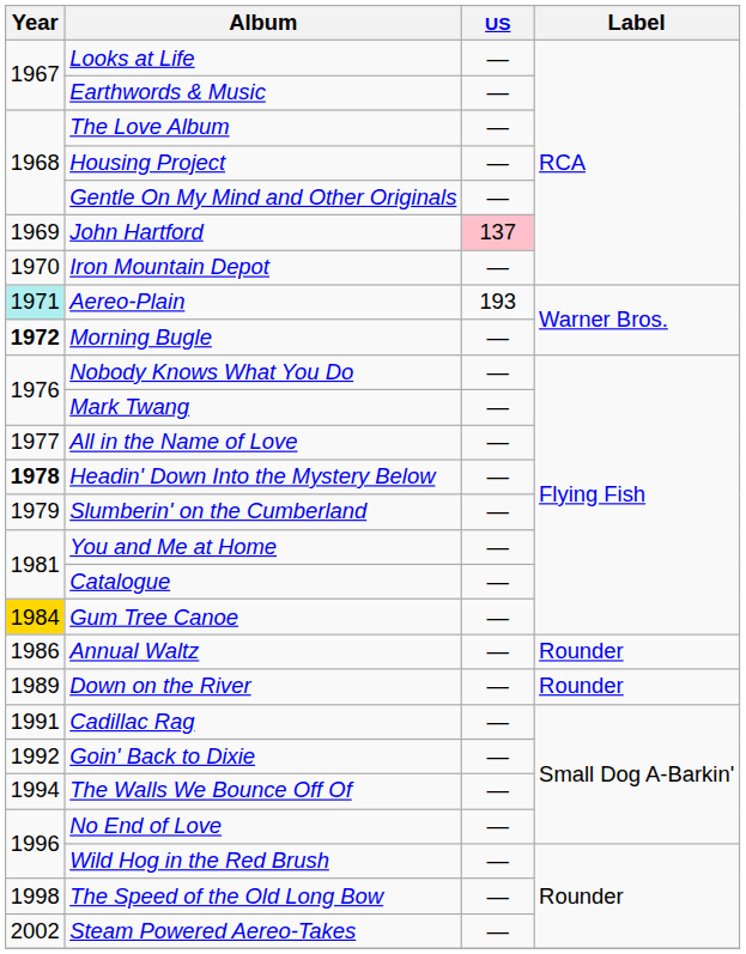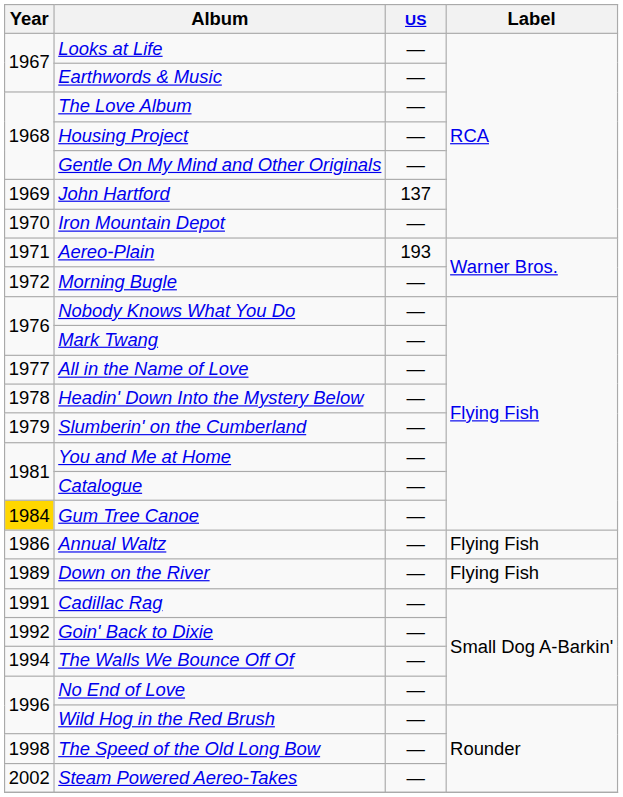 <table class="wikitable" style="text-align:center;">
 <tr>
 <th>Year</th>
 <th>Album</th>
 <th width="45"><small><a href='#'>US</a></small></th>
 <th>Label</th>
 </tr>
 <tr>
 <td rowspan=2>1967</td>
 <td align=left><em><a href='#'>Looks at Life</a></em></td>
 <td>—</td>
 <td align=left rowspan=7><a href='#'>RCA</a></td>
 </tr>
 <tr>
 <td align=left><em><a href='#'>Earthwords & Music</a></em></td>
 <td>—</td>
 </tr>
 <tr>
 <td rowspan=3>1968</td>
 <td align=left><em><a href='#'>The Love Album</a></em></td>
 <td>—</td>
 </tr>
 <tr>
 <td align=left><em><a href='#'>Housing Project</a></em></td>
 <td>—</td>
 </tr>
 <tr>
 <td align=left><em><a href='#'>Gentle On My Mind and Other Originals</a></em></td>
 <td>—</td>
 </tr>
 <tr>
 <td>1969</td>
 <td align=left><em><a href='#'>John Hartford</a></em></td>
-<td style="background: pink;">137</td>
+<td>137</td>
 </tr>
 <tr>
 <td>1970</td>
 <td align=left><em><a href='#'>Iron Mountain Depot</a></em></td>
 <td>—</td>
 </tr>
 <tr>
-<td style="background: paleturquoise;">1971</td>
+<td>1971</td>
 <td align=left><em><a href='#'>Aereo-Plain</a></em></td>
 <td>193</td>
 <td align=left rowspan=2><a href='#'>Warner Bros.</a></td>
 </tr>
 <tr>
-<td><strong>1972</strong></td>
+<td>1972</td>
 <td align=left><em><a href='#'>Morning Bugle</a></em></td>
 <td>—</td>
 </tr>
 <tr>
 <td rowspan=2>1976</td>
 <td align=left><em><a href='#'>Nobody Knows What You Do</a></em></td>
 <td>—</td>
 <td align=left rowspan=8><a href='#'>Flying Fish</a></td>
 </tr>
 <tr>
 <td align=left><em><a href='#'>Mark Twang</a></em></td>
 <td>—</td>
 </tr>
 <tr>
 <td>1977</td>
 <td align=left><em><a href='#'>All in the Name of Love</a></em></td>
 <td>—</td>
 </tr>
 <tr>
-<td><strong>1978</strong></td>
+<td>1978</td>
 <td align=left><em><a href='#'>Headin' Down Into the Mystery Below</a></em></td>
 <td>—</td>
 </tr>
 <tr>
 <td>1979</td>
 <td align=left><em><a href='#'>Slumberin' on the Cumberland</a></em></td>
 <td>—</td>
 </tr>
 <tr>
 <td rowspan=2>1981</td>
 <td align=left><em><a href='#'>You and Me at Home</a></em></td>
 <td>—</td>
 </tr>
 <tr>
 <td align=left><em><a href='#'>Catalogue</a></em></td>
 <td>—</td>
 </tr>
 <tr>
 <td style="background: gold;">1984</td>
 <td align=left><em><a href='#'>Gum Tree Canoe</a></em></td>
 <td>—</td>
 </tr>
 <tr>
 <td>1986</td>
 <td align=left><em><a href='#'>Annual Waltz</a></em></td>
 <td>—</td>
-<td align=left><a href='#'>Rounder</a></td>
+<td align=left>Flying Fish</td>
 </tr>
 <tr>
 <td>1989</td>
 <td align=left><em><a href='#'>Down on the River</a></em></td>
 <td>—</td>
-<td align=left><a href='#'>Rounder</a></td>
+<td align=left>Flying Fish</td>
 </tr>
 <tr>
 <td>1991</td>
 <td align=left><em><a href='#'>Cadillac Rag</a></em></td>
 <td>—</td>
 <td align=left rowspan=4>Small Dog A-Barkin'</td>
 </tr>
 <tr>
 <td>1992</td>
 <td align=left><em><a href='#'>Goin' Back to Dixie</a></em></td>
 <td>—</td>
 </tr>
 <tr>
 <td>1994</td>
 <td align=left><em><a href='#'>The Walls We Bounce Off Of</a></em></td>
 <td>—</td>
 </tr>
 <tr>
 <td rowspan=2>1996</td>
 <td align=left><em><a href='#'>No End of Love</a></em></td>
 <td>—</td>
 </tr>
 <tr>
 <td align=left><em><a href='#'>Wild Hog in the Red Brush</a></em></td>
 <td>—</td>
 <td align=left rowspan=3>Rounder</td>
 </tr>
 <tr>
 <td>1998</td>
 <td align=left><em><a href='#'>The Speed of the Old Long Bow</a></em></td>
 <td>—</td>
 </tr>
 <tr>
 <td>2002</td>
 <td align=left><em><a href='#'>Steam Powered Aereo-Takes</a></em></td>
 <td>—</td>
 </tr>
 <tr>
 </tr>
 </table>
